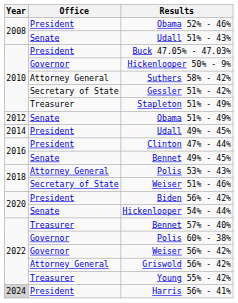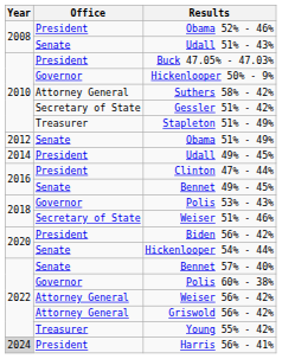 <table class=wikitable>
 <tr>
 <th>Year</th>
 <th>Office</th>
 <th>Results</th>
 </tr>
 <tr>
 <td rowspan=2>2008</td>
 <td><a href='#'>President</a></td>
 <td align="right" ><a href='#'>Obama</a> 52% - 46%</td>
 </tr>
 <tr>
 <td><a href='#'>Senate</a></td>
 <td align="right" ><a href='#'>Udall</a> 51% - 43%</td>
 </tr>
 <tr>
 <td rowspan=5>2010</td>
 <td><a href='#'>President</a></td>
 <td align="right" ><a href='#'>Buck</a> 47.05% - 47.03%</td>
 </tr>
 <tr>
 <td><a href='#'>Governor</a></td>
 <td align="right" ><a href='#'>Hickenlooper</a> 50% - 9%</td>
 </tr>
 <tr>
 <td>Attorney General</td>
 <td align="right" ><a href='#'>Suthers</a> 58% - 42%</td>
 </tr>
 <tr>
 <td>Secretary of State</td>
 <td align="right" ><a href='#'>Gessler</a> 51% - 42%</td>
 </tr>
 <tr>
 <td>Treasurer</td>
 <td align="right" ><a href='#'>Stapleton</a> 51% - 49%</td>
 </tr>
 <tr>
 <td>2012</td>
 <td><a href='#'>Senate</a></td>
 <td align="right" ><a href='#'>Obama</a> 51% - 49%</td>
 </tr>
 <tr>
 <td>2014</td>
 <td><a href='#'>President</a></td>
 <td align="right" ><a href='#'>Udall</a> 49% - 45%</td>
 </tr>
 <tr>
 <td rowspan=2>2016</td>
 <td><a href='#'>President</a></td>
 <td align="right" ><a href='#'>Clinton</a> 47% - 44%</td>
 </tr>
 <tr>
 <td><a href='#'>Senate</a></td>
 <td align="right" ><a href='#'>Bennet</a> 49% - 45%</td>
 </tr>
 <tr>
 <td rowspan=2>2018</td>
-<td><a href='#'>Attorney General</a></td>
+<td><a href='#'>Governor</a></td>
 <td align="right" ><a href='#'>Polis</a> 53% - 43%</td>
 </tr>
 <tr>
 <td><a href='#'>Secretary of State</a></td>
 <td align="right" ><a href='#'>Weiser</a> 51% - 46%</td>
 </tr>
 <tr>
 <td rowspan=2>2020</td>
 <td><a href='#'>President</a></td>
 <td align="right" ><a href='#'>Biden</a> 56% - 42%</td>
 </tr>
 <tr>
 <td><a href='#'>Senate</a></td>
 <td align="right" ><a href='#'>Hickenlooper</a> 54% - 44%</td>
 </tr>
 <tr>
 <td rowspan=5>2022</td>
-<td><a href='#'>Treasurer</a></td>
+<td><a href='#'>Senate</a></td>
 <td align="right" ><a href='#'>Bennet</a> 57% - 40%</td>
 </tr>
 <tr>
 <td><a href='#'>Governor</a></td>
 <td align="right" ><a href='#'>Polis</a> 60% - 38%</td>
 </tr>
 <tr>
-<td><a href='#'>Governor</a></td>
+<td><a href='#'>Attorney General</a></td>
 <td align="right" ><a href='#'>Weiser</a> 56% - 42%</td>
 </tr>
 <tr>
 <td><a href='#'>Attorney General</a></td>
 <td align="right" ><a href='#'>Griswold</a> 56% - 42%</td>
 </tr>
 <tr>
 <td><a href='#'>Treasurer</a></td>
 <td align="right" ><a href='#'>Young</a> 55% - 42%</td>
 </tr>
 <tr>
 <td style="background: lightgrey;">2024</td>
 <td><a href='#'>President</a></td>
 <td align="right" ><a href='#'>Harris</a> 56% - 41%</td>
 </tr>
 </table>
